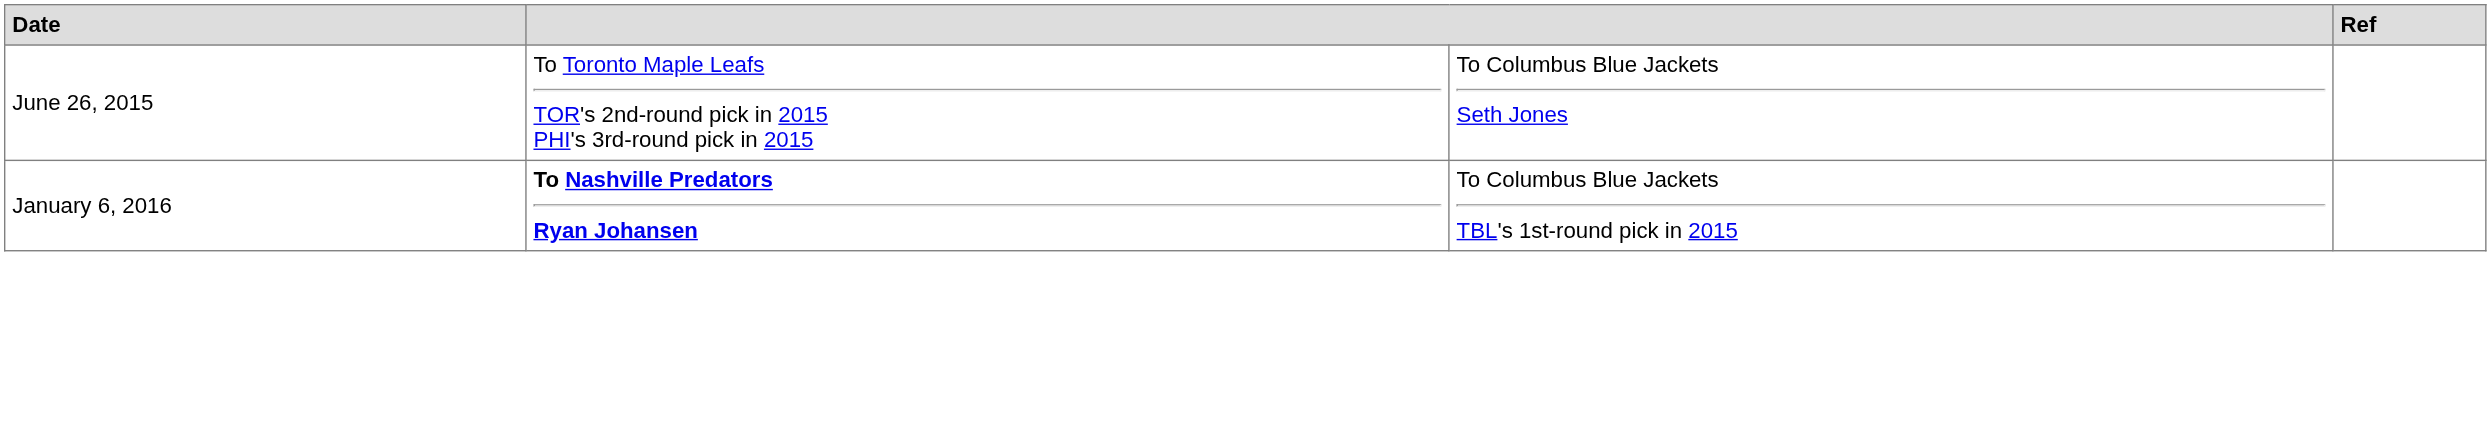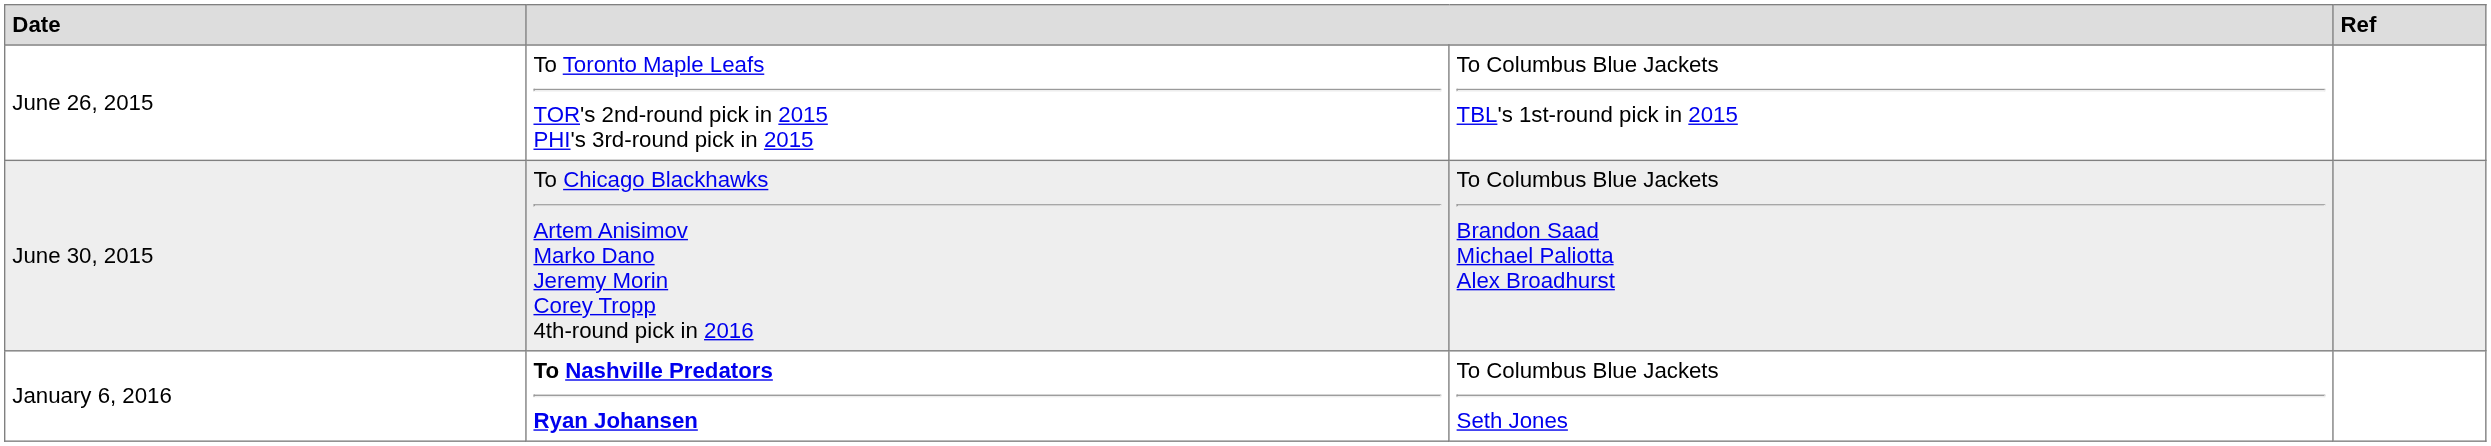 <table border="1"  cellpadding="5" style="border-collapse:collapse; width:90%;">
 <tr style="background:#ddd;">
 <td><strong>Date</strong></td>
 <th colspan="2"></th>
 <td><strong>Ref</strong></td>
 </tr>
 <tr>
 <td>June 26, 2015</td>
 <td valign="top">To <a href='#'>Toronto Maple Leafs</a> <hr><a href='#'>TOR</a>'s 2nd-round pick in <a href='#'>2015</a><br><a href='#'>PHI</a>'s 3rd-round pick in <a href='#'>2015</a></td>
-<td valign="top">To Columbus Blue Jackets <hr><a href='#'>Seth Jones</a></td>
+<td valign="top">To Columbus Blue Jackets <hr><a href='#'>TBL</a>'s 1st-round pick in <a href='#'>2015</a></td>
+<td></td>
+</tr>
+<tr style="background:#eee;">
+<td>June 30, 2015</td>
+<td valign="top">To <a href='#'>Chicago Blackhawks</a> <hr><a href='#'>Artem Anisimov</a><br><a href='#'>Marko Dano</a><br><a href='#'>Jeremy Morin</a><br><a href='#'>Corey Tropp</a><br>4th-round pick in <a href='#'>2016</a></td>
+<td valign="top">To Columbus Blue Jackets <hr><a href='#'>Brandon Saad</a><br><a href='#'>Michael Paliotta</a><br><a href='#'>Alex Broadhurst</a></td>
 <td></td>
 </tr>
 <tr>
 <td>January 6, 2016</td>
 <td valign="top"><strong>To <a href='#'>Nashville Predators</a> <hr><a href='#'>Ryan Johansen</a></strong></td>
-<td valign="top">To Columbus Blue Jackets <hr><a href='#'>TBL</a>'s 1st-round pick in <a href='#'>2015</a></td>
+<td valign="top">To Columbus Blue Jackets <hr><a href='#'>Seth Jones</a></td>
 <td></td>
 </tr>
 </table>
